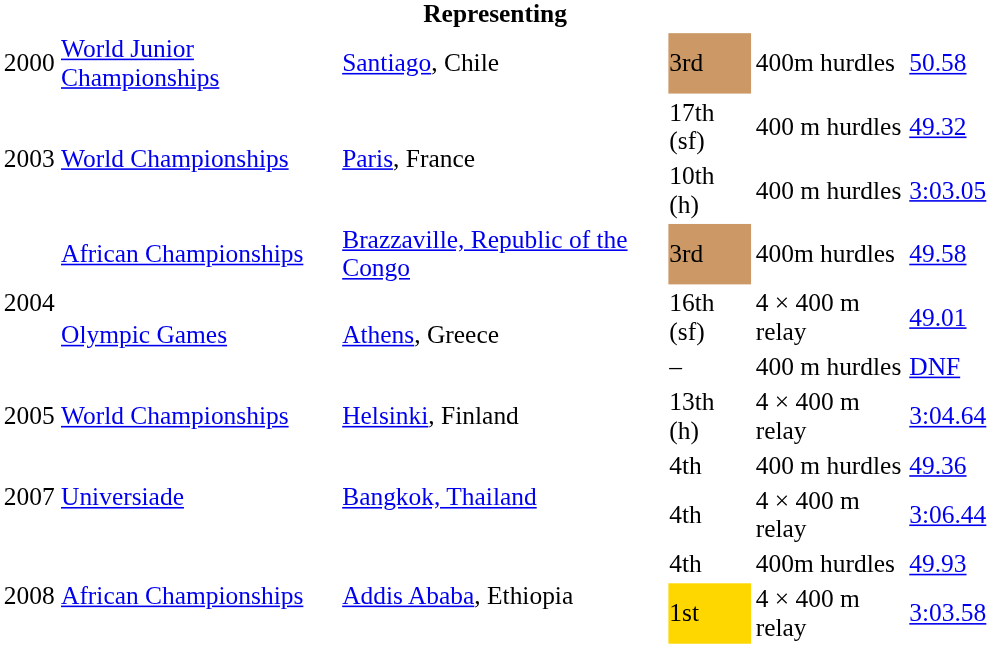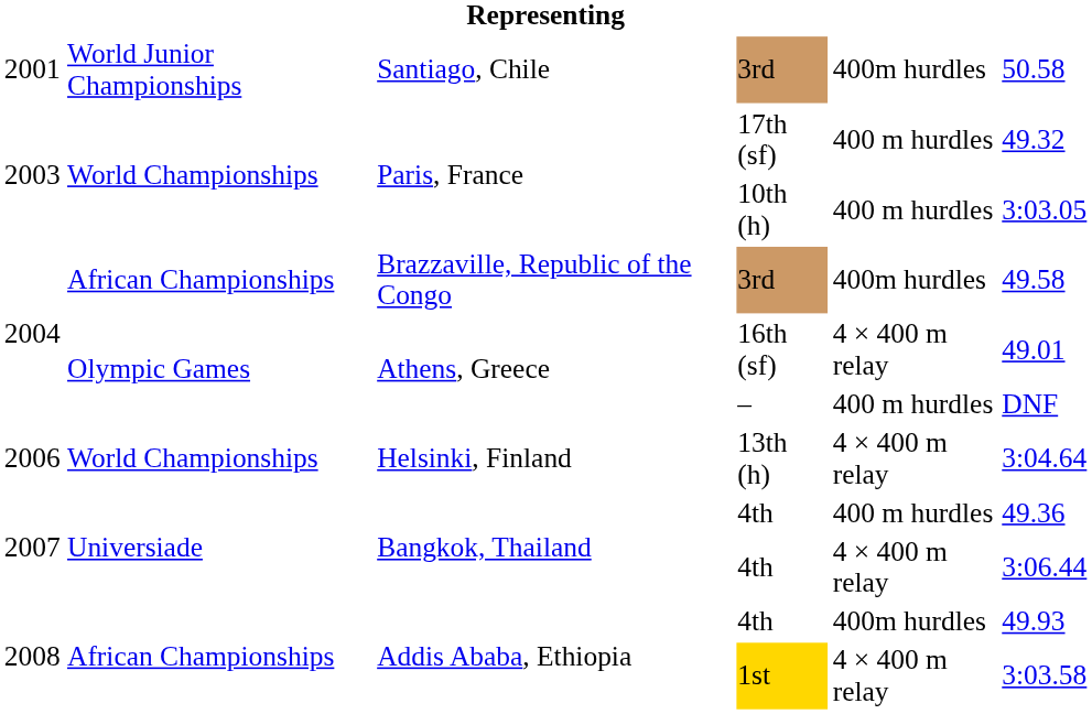 <table>
 <tr>
 <th colspan="6">Representing </th>
 </tr>
 <tr>
-<td>2000</td>
+<td>2001</td>
 <td><a href='#'>World Junior Championships</a></td>
 <td><a href='#'>Santiago</a>, Chile</td>
 <td bgcolor=cc9966>3rd</td>
 <td>400m hurdles</td>
 <td><a href='#'>50.58</a></td>
 </tr>
 <tr>
 <td rowspan=2>2003</td>
 <td rowspan=2><a href='#'>World Championships</a></td>
 <td rowspan=2><a href='#'>Paris</a>, France</td>
 <td>17th (sf)</td>
 <td>400 m hurdles</td>
 <td><a href='#'>49.32</a></td>
 </tr>
 <tr>
 <td>10th (h)</td>
 <td>400 m hurdles</td>
 <td><a href='#'>3:03.05</a></td>
 </tr>
 <tr>
 <td rowspan=3>2004</td>
 <td><a href='#'>African Championships</a></td>
 <td><a href='#'>Brazzaville, Republic of the Congo</a></td>
 <td bgcolor=cc9966>3rd</td>
 <td>400m hurdles</td>
 <td><a href='#'>49.58</a></td>
 </tr>
 <tr>
 <td rowspan=2><a href='#'>Olympic Games</a></td>
 <td rowspan=2><a href='#'>Athens</a>, Greece</td>
 <td>16th (sf)</td>
 <td>4 × 400 m relay</td>
 <td><a href='#'>49.01</a></td>
 </tr>
 <tr>
 <td>–</td>
 <td>400 m hurdles</td>
 <td><a href='#'>DNF</a></td>
 </tr>
 <tr>
-<td>2005</td>
+<td>2006</td>
 <td><a href='#'>World Championships</a></td>
 <td><a href='#'>Helsinki</a>, Finland</td>
 <td>13th (h)</td>
 <td>4 × 400 m relay</td>
 <td><a href='#'>3:04.64</a></td>
 </tr>
 <tr>
 <td rowspan=2>2007</td>
 <td rowspan=2><a href='#'>Universiade</a></td>
 <td rowspan=2><a href='#'>Bangkok, Thailand</a></td>
 <td>4th</td>
 <td>400 m hurdles</td>
 <td><a href='#'>49.36</a></td>
 </tr>
 <tr>
 <td>4th</td>
 <td>4 × 400 m relay</td>
 <td><a href='#'>3:06.44</a></td>
 </tr>
 <tr>
 <td rowspan=2>2008</td>
 <td rowspan=2><a href='#'>African Championships</a></td>
 <td rowspan=2><a href='#'>Addis Ababa</a>, Ethiopia</td>
 <td>4th</td>
 <td>400m hurdles</td>
 <td><a href='#'>49.93</a></td>
 </tr>
 <tr>
 <td bgcolor=gold>1st</td>
 <td>4 × 400 m relay</td>
 <td><a href='#'>3:03.58</a></td>
 </tr>
 </table>
